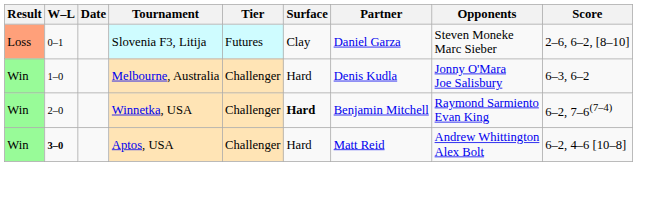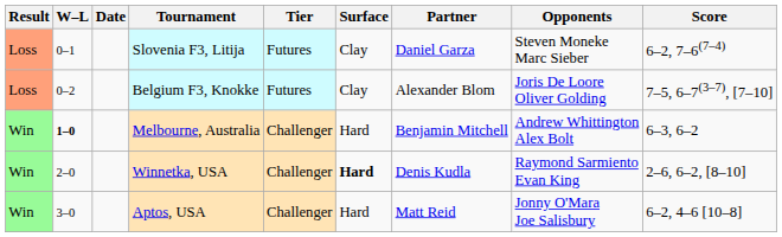 <table class="sortable wikitable">
 <tr>
 <th>Result</th>
 <th class="unsortable">W–L</th>
 <th>Date</th>
 <th>Tournament</th>
 <th>Tier</th>
 <th>Surface</th>
 <th>Partner</th>
 <th>Opponents</th>
 <th class="unsortable">Score</th>
 </tr>
 <tr>
 <td bgcolor=FFA07A>Loss</td>
 <td><small>0–1</small></td>
 <td></td>
 <td bgcolor=cffcff>Slovenia F3, Litija</td>
 <td bgcolor=cffcff>Futures</td>
 <td>Clay</td>
 <td> <a href='#'>Daniel Garza</a></td>
 <td> Steven Moneke<br> Marc Sieber</td>
-<td>2–6, 6–2, [8–10]</td>
+<td>6–2, 7–6<sup>(7–4)</sup></td>
+</tr>
+<tr>
+<td bgcolor=FFA07A>Loss</td>
+<td><small>0–2</small></td>
+<td></td>
+<td bgcolor=cffcff>Belgium F3, Knokke</td>
+<td bgcolor=cffcff>Futures</td>
+<td>Clay</td>
+<td> Alexander Blom</td>
+<td> <a href='#'>Joris De Loore</a><br> <a href='#'>Oliver Golding</a></td>
+<td>7–5, 6–7<sup>(3–7)</sup>, [7–10]</td>
 </tr>
 <tr>
 <td bgcolor=98fb98>Win</td>
-<td><small>1–0</small></td>
+<td><strong><small>1–0</small></strong></td>
 <td><a href='#'></a></td>
 <td style="background:moccasin;"><a href='#'>Melbourne</a>, Australia</td>
 <td style="background:moccasin;">Challenger</td>
 <td>Hard</td>
-<td> <a href='#'>Denis Kudla</a></td>
-<td> <a href='#'>Jonny O'Mara</a> <br> <a href='#'>Joe Salisbury</a></td>
+<td> <a href='#'>Benjamin Mitchell</a></td>
+<td> <a href='#'>Andrew Whittington</a> <br> <a href='#'>Alex Bolt</a></td>
 <td>6–3, 6–2</td>
 </tr>
 <tr>
 <td bgcolor=98fb98>Win</td>
 <td><small>2–0</small></td>
 <td><a href='#'></a></td>
 <td style="background:moccasin;"><a href='#'>Winnetka</a>, USA</td>
 <td style="background:moccasin;">Challenger</td>
 <td><strong>Hard</strong></td>
-<td> <a href='#'>Benjamin Mitchell</a></td>
+<td> <a href='#'>Denis Kudla</a></td>
 <td> <a href='#'>Raymond Sarmiento</a> <br> <a href='#'>Evan King</a></td>
-<td>6–2, 7–6<sup>(7–4)</sup></td>
+<td>2–6, 6–2, [8–10]</td>
 </tr>
 <tr>
 <td bgcolor=98fb98>Win</td>
-<td><strong><small>3–0</small></strong></td>
+<td><small>3–0</small></td>
 <td><a href='#'></a></td>
 <td style="background:moccasin;"><a href='#'>Aptos</a>, USA</td>
 <td style="background:moccasin;">Challenger</td>
 <td>Hard</td>
 <td> <a href='#'>Matt Reid</a></td>
-<td> <a href='#'>Andrew Whittington</a> <br> <a href='#'>Alex Bolt</a></td>
+<td> <a href='#'>Jonny O'Mara</a> <br> <a href='#'>Joe Salisbury</a></td>
 <td>6–2, 4–6 [10–8]</td>
 </tr>
 </table>
